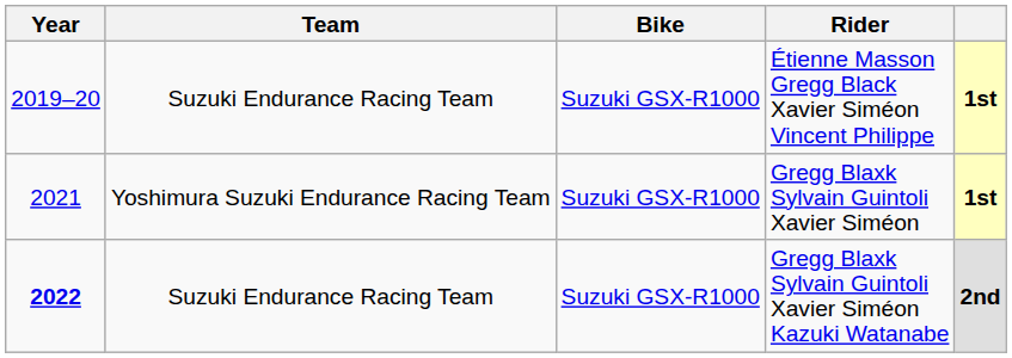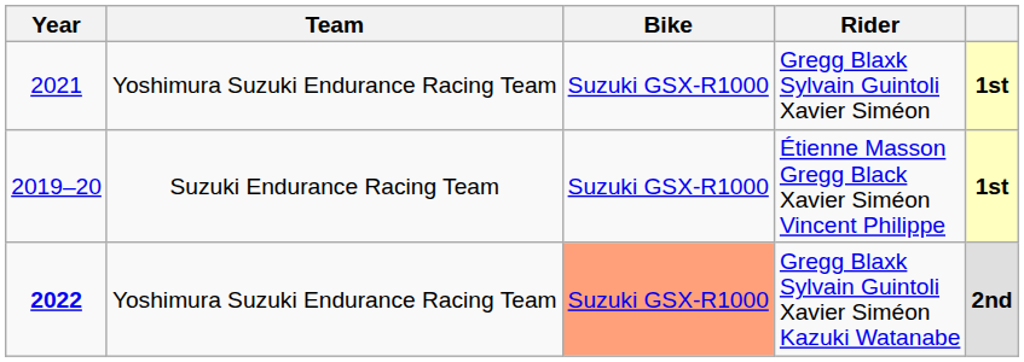 <table class="wikitable" style="text-align:center; font-size:85%">
 <tr>
 <th valign="middle">Year</th>
 <th valign="middle">Team</th>
 <th valign="middle">Bike</th>
 <th valign="middle">Rider</th>
 <th valign="middle"></th>
 </tr>
 <tr>
+<td><a href='#'>2021</a></td>
+<td> Yoshimura Suzuki Endurance Racing Team</td>
+<td><a href='#'>Suzuki GSX-R1000</a></td>
+<td align=left> <a href='#'>Gregg Blaxk</a> <br> <a href='#'>Sylvain Guintoli</a><br> Xavier Siméon</td>
+<th style="background:#ffffbf;"><strong>1st</strong></th>
+</tr>
+<tr>
 <td><a href='#'>2019–20</a></td>
 <td> Suzuki Endurance Racing Team</td>
 <td><a href='#'>Suzuki GSX-R1000</a></td>
 <td align=left> <a href='#'>Étienne Masson</a> <br> <a href='#'>Gregg Black</a><br> Xavier Siméon<br> <a href='#'>Vincent Philippe</a></td>
 <th style="background:#ffffbf;"><strong>1st</strong></th>
 </tr>
 <tr>
-<td><a href='#'>2021</a></td>
+<td><strong><a href='#'>2022</a></strong></td>
 <td> Yoshimura Suzuki Endurance Racing Team</td>
-<td><a href='#'>Suzuki GSX-R1000</a></td>
-<td align=left> <a href='#'>Gregg Blaxk</a> <br> <a href='#'>Sylvain Guintoli</a><br> Xavier Siméon</td>
-<th style="background:#ffffbf;"><strong>1st</strong></th>
-</tr>
-<tr>
-<td><strong><a href='#'>2022</a></strong></td>
-<td> Suzuki Endurance Racing Team</td>
-<td><a href='#'>Suzuki GSX-R1000</a></td>
+<td style="background: lightsalmon;"><a href='#'>Suzuki GSX-R1000</a></td>
 <td align=left> <a href='#'>Gregg Blaxk</a> <br> <a href='#'>Sylvain Guintoli</a><br> Xavier Siméon<br> <a href='#'>Kazuki Watanabe</a></td>
 <th style="background:#dfdfdf;"><strong>2nd</strong></th>
 </tr>
 </table>
